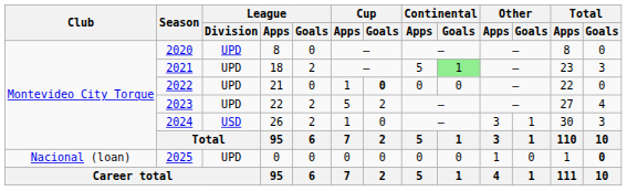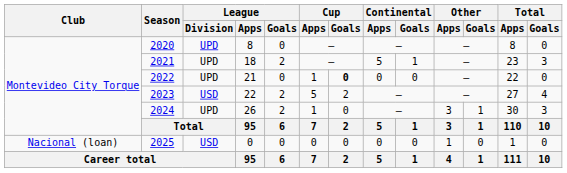 <table class="wikitable" Style="text-align: center">
 <tr>
 <th rowspan="2">Club</th>
 <th rowspan="2">Season</th>
 <th colspan="3">League</th>
 <th colspan="2">Cup</th>
 <th colspan="2">Continental</th>
 <th colspan="2">Other</th>
 <th colspan="2">Total</th>
 </tr>
 <tr>
 <th>Division</th>
 <th>Apps</th>
 <th>Goals</th>
 <th>Apps</th>
 <th>Goals</th>
 <th>Apps</th>
 <th>Goals</th>
 <th>Apps</th>
 <th>Goals</th>
 <th>Apps</th>
 <th>Goals</th>
 </tr>
 <tr>
 <td rowspan="6"><a href='#'>Montevideo City Torque</a></td>
 <td><a href='#'>2020</a></td>
 <td><a href='#'>UPD</a></td>
 <td>8</td>
 <td>0</td>
 <td colspan="2">—</td>
 <td colspan="2">—</td>
 <td colspan="2">—</td>
 <td>8</td>
 <td>0</td>
 </tr>
 <tr>
 <td><a href='#'>2021</a></td>
 <td>UPD</td>
 <td>18</td>
 <td>2</td>
 <td colspan="2">—</td>
 <td>5</td>
-<td style="background: lightgreen;">1</td>
+<td>1</td>
 <td colspan="2">—</td>
 <td>23</td>
 <td>3</td>
 </tr>
 <tr>
 <td><a href='#'>2022</a></td>
 <td>UPD</td>
 <td>21</td>
 <td>0</td>
 <td>1</td>
 <td><strong>0</strong></td>
 <td>0</td>
 <td>0</td>
 <td colspan="2">—</td>
 <td>22</td>
 <td>0</td>
 </tr>
 <tr>
 <td><a href='#'>2023</a></td>
-<td>UPD</td>
+<td><a href='#'>USD</a></td>
 <td>22</td>
 <td>2</td>
 <td>5</td>
 <td>2</td>
 <td colspan="2">—</td>
 <td colspan="2">—</td>
 <td>27</td>
 <td>4</td>
 </tr>
 <tr>
 <td><a href='#'>2024</a></td>
-<td><a href='#'>USD</a></td>
+<td>UPD</td>
 <td>26</td>
 <td>2</td>
 <td>1</td>
 <td>0</td>
 <td colspan="2">—</td>
 <td>3</td>
 <td>1</td>
 <td>30</td>
 <td>3</td>
 </tr>
 <tr>
 <th colspan="2">Total</th>
 <th>95</th>
 <th>6</th>
 <th>7</th>
 <th>2</th>
 <th>5</th>
 <th>1</th>
 <th>3</th>
 <th>1</th>
 <th>110</th>
 <th>10</th>
 </tr>
 <tr>
 <td><a href='#'>Nacional</a> (loan)</td>
 <td><a href='#'>2025</a></td>
-<td>UPD</td>
+<td><a href='#'>USD</a></td>
 <td>0</td>
 <td>0</td>
 <td>0</td>
 <td>0</td>
 <td>0</td>
 <td>0</td>
 <td>1</td>
 <td>0</td>
 <td>1</td>
-<td><strong>0</strong></td>
+<td>0</td>
 </tr>
 <tr>
 <th colspan="3">Career total</th>
 <th>95</th>
 <th>6</th>
 <th>7</th>
 <th>2</th>
 <th>5</th>
 <th>1</th>
 <th>4</th>
 <th>1</th>
 <th>111</th>
 <th>10</th>
 </tr>
 </table>
